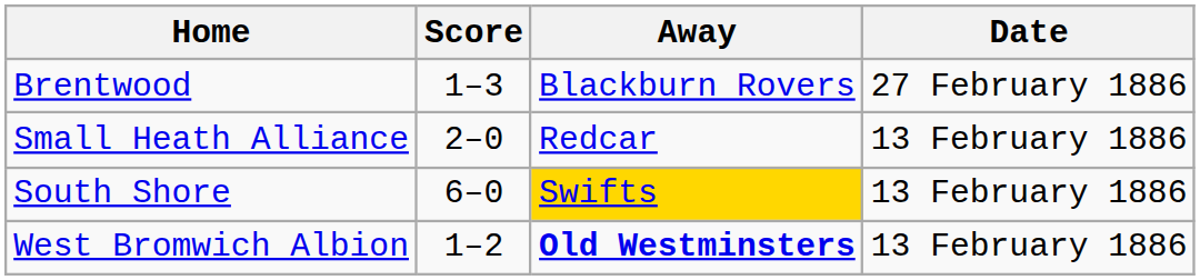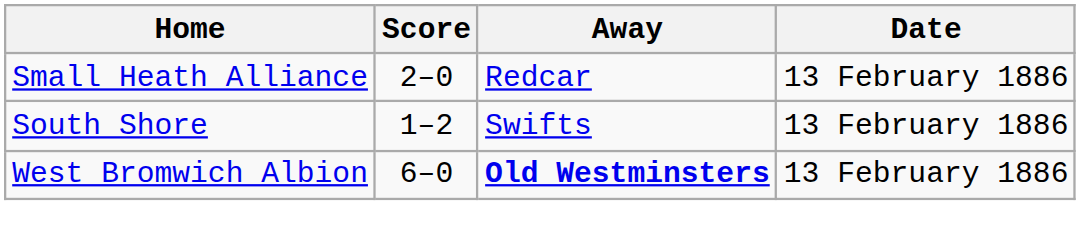 <table class="wikitable">
 <tr>
 <th>Home</th>
 <th>Score</th>
 <th>Away</th>
 <th>Date</th>
-</tr>
-<tr>
-<td><a href='#'>Brentwood</a></td>
-<td align=center>1–3</td>
-<td><a href='#'>Blackburn Rovers</a></td>
-<td>27 February 1886</td>
 </tr>
 <tr>
 <td><a href='#'>Small Heath Alliance</a></td>
 <td align=center>2–0</td>
 <td><a href='#'>Redcar</a></td>
 <td>13 February 1886</td>
 </tr>
 <tr>
 <td><a href='#'>South Shore</a></td>
-<td align=center>6–0</td>
-<td style="background: gold;"><a href='#'>Swifts</a></td>
+<td align=center>1–2</td>
+<td><a href='#'>Swifts</a></td>
 <td>13 February 1886</td>
 </tr>
 <tr>
 <td><a href='#'>West Bromwich Albion</a></td>
-<td align=center>1–2</td>
+<td align=center>6–0</td>
 <td><strong><a href='#'>Old Westminsters</a></strong></td>
 <td>13 February 1886</td>
 </tr>
 </table>
